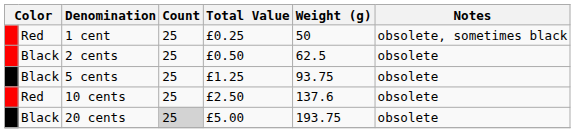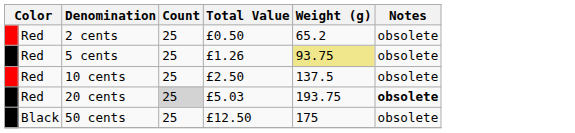 <table class="wikitable">
 <tr>
 <th colspan=2>Color</th>
 <th>Denomination</th>
 <th>Count</th>
 <th>Total Value</th>
 <th>Weight (g)</th>
 <th>Notes</th>
 </tr>
 <tr>
 <td style="background:Red"> </td>
 <td>Red</td>
-<td>1 cent</td>
-<td>25</td>
-<td>£0.25</td>
-<td>50</td>
-<td>obsolete, sometimes black</td>
-</tr>
-<tr>
-<td style="background:Red"> </td>
-<td>Black</td>
 <td>2 cents</td>
 <td>25</td>
 <td>£0.50</td>
-<td>62.5</td>
+<td>65.2</td>
 <td>obsolete</td>
 </tr>
 <tr>
 <td style="background:Black"> </td>
-<td>Black</td>
+<td>Red</td>
 <td>5 cents</td>
 <td>25</td>
-<td>£1.25</td>
-<td>93.75</td>
+<td>£1.26</td>
+<td style="background: khaki;">93.75</td>
 <td>obsolete</td>
 </tr>
 <tr>
 <td style="background:Red"> </td>
 <td>Red</td>
 <td>10 cents</td>
 <td>25</td>
 <td>£2.50</td>
-<td>137.6</td>
+<td>137.5</td>
 <td>obsolete</td>
 </tr>
 <tr>
 <td style="background:Black"> </td>
-<td>Black</td>
+<td>Red</td>
 <td>20 cents</td>
 <td style="background: lightgrey;">25</td>
-<td>£5.00</td>
+<td>£5.03</td>
 <td>193.75</td>
+<td><strong>obsolete</strong></td>
+</tr>
+<tr>
+<td style="background:Black"> </td>
+<td>Black</td>
+<td>50 cents</td>
+<td>25</td>
+<td>£12.50</td>
+<td>175</td>
 <td>obsolete</td>
 </tr>
 <tr>
 </tr>
 </table>
